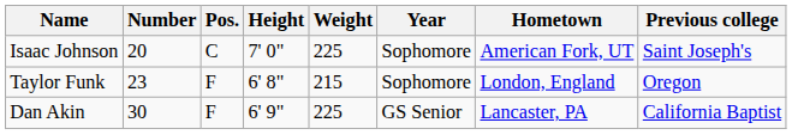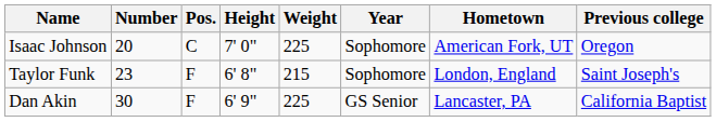 <table class="wikitable sortable" border="1">
 <tr>
 <th>Name</th>
 <th>Number</th>
 <th>Pos.</th>
 <th>Height</th>
 <th>Weight</th>
 <th>Year</th>
 <th>Hometown</th>
 <th class="unsortable">Previous college</th>
 </tr>
 <tr>
 <td>Isaac Johnson</td>
 <td>20</td>
 <td>C</td>
 <td>7' 0"</td>
 <td>225</td>
 <td>Sophomore</td>
 <td><a href='#'>American Fork, UT</a></td>
-<td><a href='#'>Saint Joseph's</a></td>
+<td><a href='#'>Oregon</a></td>
 </tr>
 <tr>
 <td>Taylor Funk</td>
 <td>23</td>
 <td>F</td>
 <td>6' 8"</td>
 <td>215</td>
 <td>Sophomore</td>
 <td><a href='#'>London, England</a></td>
-<td><a href='#'>Oregon</a></td>
+<td><a href='#'>Saint Joseph's</a></td>
 </tr>
 <tr>
 <td>Dan Akin</td>
 <td>30</td>
 <td>F</td>
 <td>6' 9"</td>
 <td>225</td>
 <td>GS Senior</td>
 <td><a href='#'>Lancaster, PA</a></td>
 <td><a href='#'>California Baptist</a></td>
 </tr>
 </table>
